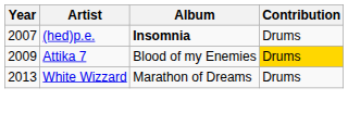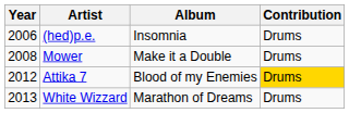 <table class="wikitable">
 <tr>
 <th>Year</th>
 <th>Artist</th>
 <th>Album</th>
 <th>Contribution</th>
 </tr>
 <tr>
-<td>2007</td>
+<td>2006</td>
 <td><a href='#'>(hed)p.e.</a></td>
-<td><strong>Insomnia</strong></td>
+<td>Insomnia</td>
 <td>Drums</td>
 </tr>
 <tr>
-<td>2009</td>
+<td>2008</td>
+<td><a href='#'>Mower</a></td>
+<td>Make it a Double</td>
+<td>Drums</td>
+</tr>
+<tr>
+<td>2012</td>
 <td><a href='#'>Attika 7</a></td>
 <td>Blood of my Enemies</td>
 <td style="background: gold;">Drums</td>
 </tr>
 <tr>
 <td>2013</td>
 <td><a href='#'>White Wizzard</a></td>
 <td>Marathon of Dreams</td>
 <td>Drums</td>
 </tr>
 </table>
